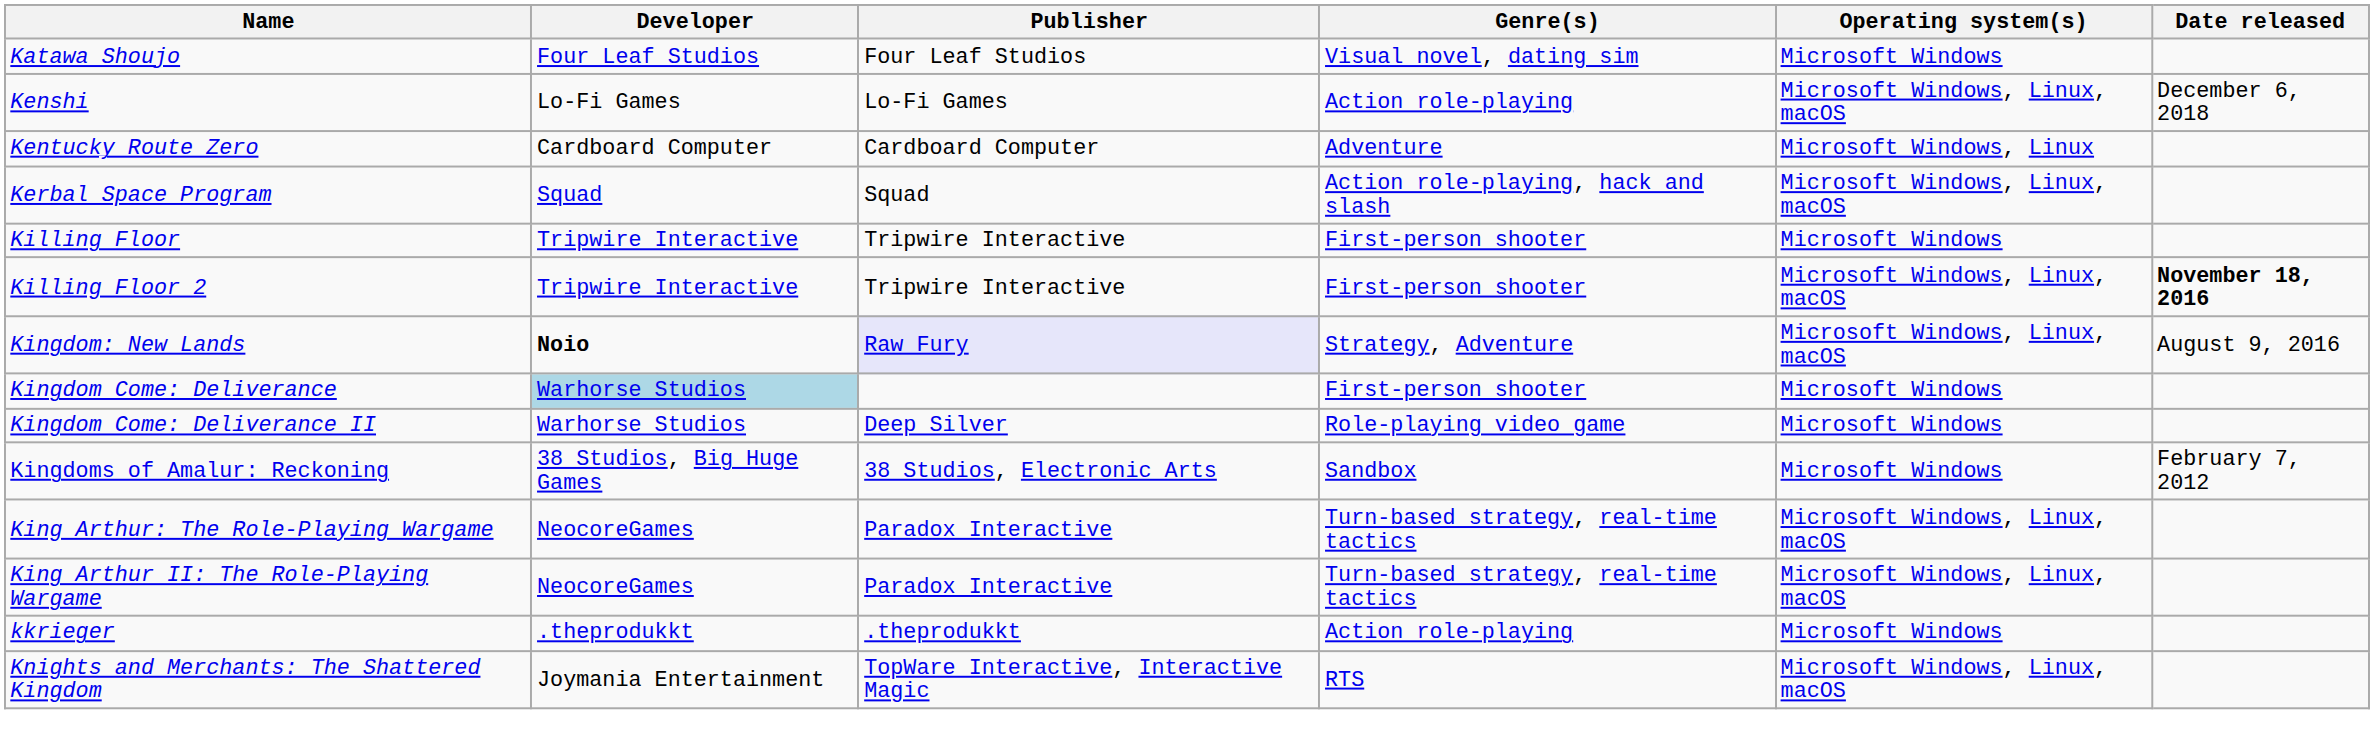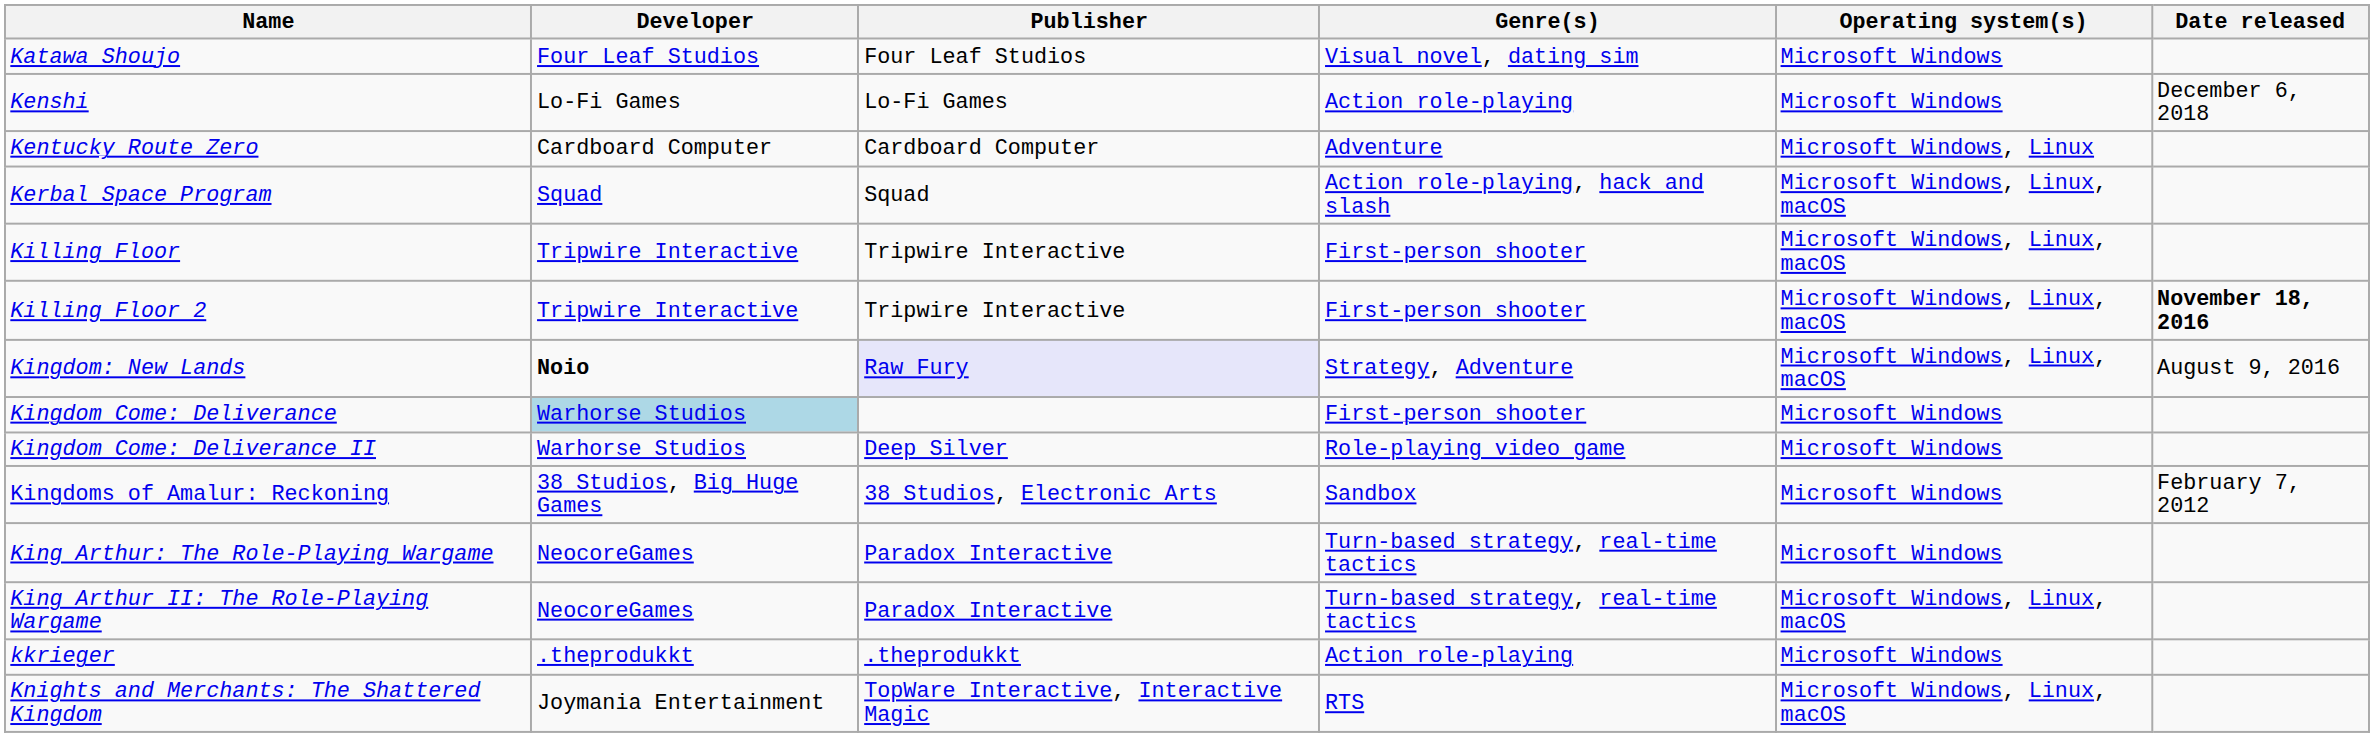 <table class="wikitable sortable" style="font-size:85%; width:95%">
 <tr>
 <th>Name</th>
 <th>Developer</th>
 <th>Publisher</th>
 <th>Genre(s)</th>
 <th>Operating system(s)</th>
 <th>Date released</th>
 </tr>
 <tr>
 <td><em><a href='#'>Katawa Shoujo</a></em></td>
 <td><a href='#'>Four Leaf Studios</a></td>
 <td>Four Leaf Studios</td>
 <td><a href='#'>Visual novel</a>, <a href='#'>dating sim</a></td>
 <td><a href='#'>Microsoft Windows</a></td>
 <td></td>
 </tr>
 <tr>
 <td><em><a href='#'>Kenshi</a></em></td>
 <td>Lo-Fi Games</td>
 <td>Lo-Fi Games</td>
 <td><a href='#'>Action role-playing</a></td>
-<td><a href='#'>Microsoft Windows</a>, <a href='#'>Linux</a>, <a href='#'>macOS</a></td>
+<td><a href='#'>Microsoft Windows</a></td>
 <td>December 6, 2018</td>
 </tr>
 <tr>
 <td><em><a href='#'>Kentucky Route Zero</a></em></td>
 <td>Cardboard Computer</td>
 <td>Cardboard Computer</td>
 <td><a href='#'>Adventure</a></td>
 <td><a href='#'>Microsoft Windows</a>, <a href='#'>Linux</a></td>
 <td></td>
 </tr>
 <tr>
 <td><em><a href='#'>Kerbal Space Program</a></em></td>
 <td><a href='#'>Squad</a></td>
 <td>Squad</td>
 <td><a href='#'>Action role-playing</a>, <a href='#'>hack and slash</a></td>
 <td><a href='#'>Microsoft Windows</a>, <a href='#'>Linux</a>, <a href='#'>macOS</a></td>
 <td></td>
 </tr>
 <tr>
 <td><em><a href='#'>Killing Floor</a></em></td>
 <td><a href='#'>Tripwire Interactive</a></td>
 <td>Tripwire Interactive</td>
 <td><a href='#'>First-person shooter</a></td>
-<td><a href='#'>Microsoft Windows</a></td>
+<td><a href='#'>Microsoft Windows</a>, <a href='#'>Linux</a>, <a href='#'>macOS</a></td>
 <td></td>
 </tr>
 <tr>
 <td><em><a href='#'>Killing Floor 2</a></em></td>
 <td><a href='#'>Tripwire Interactive</a></td>
 <td>Tripwire Interactive</td>
 <td><a href='#'>First-person shooter</a></td>
 <td><a href='#'>Microsoft Windows</a>, <a href='#'>Linux</a>, <a href='#'>macOS</a></td>
 <td><strong>November 18, 2016</strong></td>
 </tr>
 <tr>
 <td><em><a href='#'>Kingdom: New Lands</a></em></td>
 <td><strong>Noio</strong></td>
 <td style="background: lavender;"><a href='#'>Raw Fury</a></td>
 <td><a href='#'>Strategy</a>, <a href='#'>Adventure</a></td>
 <td><a href='#'>Microsoft Windows</a>, <a href='#'>Linux</a>, <a href='#'>macOS</a></td>
 <td>August 9, 2016</td>
 </tr>
 <tr>
 <td><em><a href='#'>Kingdom Come: Deliverance</a></em></td>
 <td style="background: lightblue;"><a href='#'>Warhorse Studios</a></td>
 <td></td>
 <td><a href='#'>First-person shooter</a></td>
 <td><a href='#'>Microsoft Windows</a></td>
 <td></td>
 </tr>
 <tr>
 <td><em><a href='#'>Kingdom Come: Deliverance II</a></em></td>
 <td><a href='#'>Warhorse Studios</a></td>
 <td><a href='#'>Deep Silver</a></td>
 <td><a href='#'>Role-playing video game</a></td>
 <td><a href='#'>Microsoft Windows</a></td>
 <td></td>
 </tr>
 <tr>
 <td><a href='#'>Kingdoms of Amalur: Reckoning</a></td>
 <td><a href='#'>38 Studios</a>, <a href='#'>Big Huge Games</a></td>
 <td><a href='#'>38 Studios</a>, <a href='#'>Electronic Arts</a></td>
 <td><a href='#'>Sandbox</a></td>
 <td><a href='#'>Microsoft Windows</a></td>
 <td>February 7, 2012</td>
 </tr>
 <tr>
 <td><em><a href='#'>King Arthur: The Role-Playing Wargame</a></em></td>
 <td><a href='#'>NeocoreGames</a></td>
 <td><a href='#'>Paradox Interactive</a></td>
 <td><a href='#'>Turn-based strategy</a>, <a href='#'>real-time tactics</a></td>
-<td><a href='#'>Microsoft Windows</a>, <a href='#'>Linux</a>, <a href='#'>macOS</a></td>
+<td><a href='#'>Microsoft Windows</a></td>
 <td></td>
 </tr>
 <tr>
 <td><em><a href='#'>King Arthur II: The Role-Playing Wargame</a></em></td>
 <td><a href='#'>NeocoreGames</a></td>
 <td><a href='#'>Paradox Interactive</a></td>
 <td><a href='#'>Turn-based strategy</a>, <a href='#'>real-time tactics</a></td>
 <td><a href='#'>Microsoft Windows</a>, <a href='#'>Linux</a>, <a href='#'>macOS</a></td>
 <td></td>
 </tr>
 <tr>
 <td><em><a href='#'>kkrieger</a></em></td>
 <td><a href='#'>.theprodukkt</a></td>
 <td><a href='#'>.theprodukkt</a></td>
 <td><a href='#'>Action role-playing</a></td>
 <td><a href='#'>Microsoft Windows</a></td>
 <td></td>
 </tr>
 <tr>
 <td><em><a href='#'>Knights and Merchants: The Shattered Kingdom</a></em></td>
 <td>Joymania Entertainment</td>
 <td><a href='#'>TopWare Interactive</a>, <a href='#'>Interactive Magic</a></td>
 <td><a href='#'>RTS</a></td>
 <td><a href='#'>Microsoft Windows</a>, <a href='#'>Linux</a>, <a href='#'>macOS</a></td>
 <td></td>
 </tr>
 </table>
